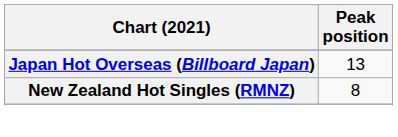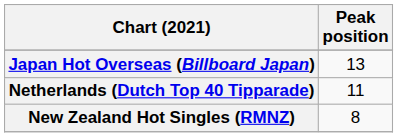 <table class="wikitable sortable plainrowheaders" style="text-align:center">
 <tr>
 <th>Chart (2021)</th>
 <th>Peak<br>position</th>
 </tr>
 <tr>
 </tr>
 <tr>
 </tr>
 <tr>
 </tr>
 <tr>
 <th scope="row"><a href='#'>Japan Hot Overseas</a> (<em><a href='#'>Billboard Japan</a></em>)</th>
 <td>13</td>
 </tr>
 <tr>
+<th scope="row">Netherlands (<a href='#'>Dutch Top 40 Tipparade</a>)</th>
+<td>11</td>
+</tr>
+<tr>
 <th scope="row">New Zealand Hot Singles (<a href='#'>RMNZ</a>)</th>
 <td>8</td>
 </tr>
 <tr>
 </tr>
 <tr>
 </tr>
 </table>
